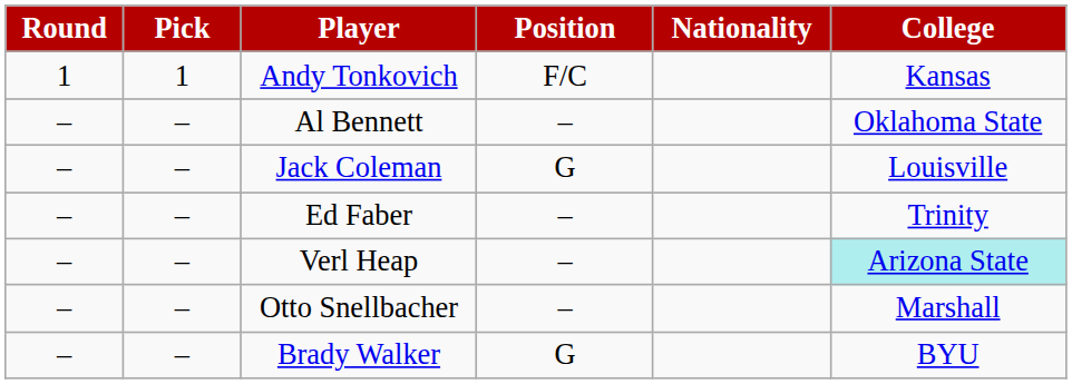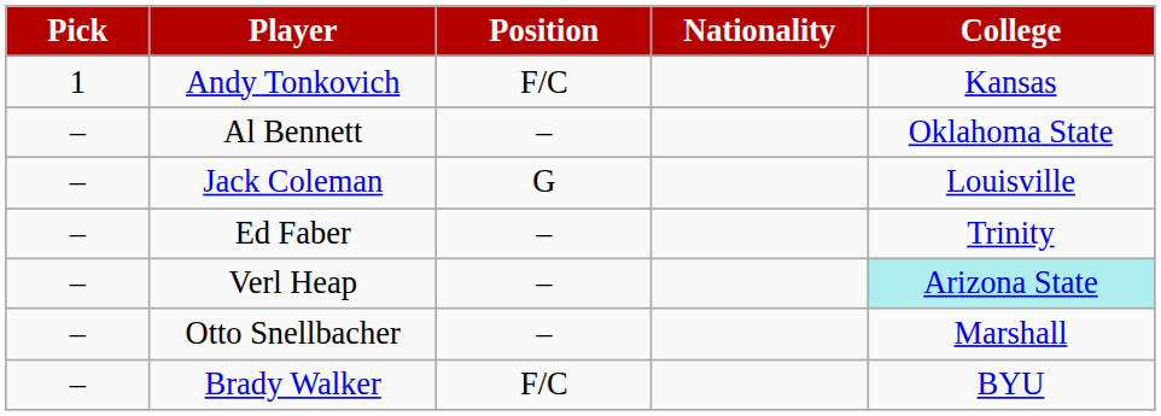 <table class="wikitable sortable sortable">
 <tr>
-<th style="background:#B50000; color:white" width="10%">Round</th>
 <th style="background:#B50000; color:white" width="10%">Pick</th>
 <th style="background:#B50000; color:white" width="20%">Player</th>
 <th style="background:#B50000; color:white" width="15%">Position</th>
 <th style="background:#B50000; color:white" width="15%">Nationality</th>
 <th style="background:#B50000; color:white" width="20%">College</th>
 </tr>
 <tr align="center">
 <td>1</td>
-<td>1</td>
 <td><a href='#'>Andy Tonkovich</a></td>
 <td>F/C</td>
 <td></td>
 <td><a href='#'>Kansas</a></td>
 </tr>
 <tr align="center">
-<td>–</td>
 <td>–</td>
 <td>Al Bennett</td>
 <td>–</td>
 <td></td>
 <td><a href='#'>Oklahoma State</a></td>
 </tr>
 <tr align="center">
 <td>–</td>
-<td>–</td>
 <td><a href='#'>Jack Coleman</a></td>
 <td>G</td>
 <td></td>
 <td><a href='#'>Louisville</a></td>
 </tr>
 <tr align="center">
-<td>–</td>
 <td>–</td>
 <td>Ed Faber</td>
 <td>–</td>
 <td></td>
 <td><a href='#'>Trinity</a></td>
 </tr>
 <tr align="center">
 <td>–</td>
-<td>–</td>
 <td>Verl Heap</td>
 <td>–</td>
 <td></td>
 <td style="background: paleturquoise;"><a href='#'>Arizona State</a></td>
 </tr>
 <tr align="center">
-<td>–</td>
 <td>–</td>
 <td>Otto Snellbacher</td>
 <td>–</td>
 <td></td>
 <td><a href='#'>Marshall</a></td>
 </tr>
 <tr align="center">
 <td>–</td>
-<td>–</td>
 <td><a href='#'>Brady Walker</a></td>
-<td>G</td>
+<td>F/C</td>
 <td></td>
 <td><a href='#'>BYU</a></td>
 </tr>
 </table>
